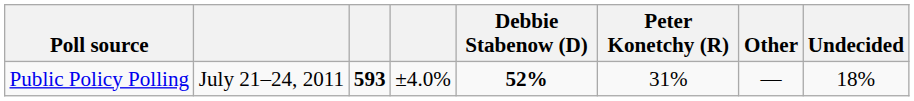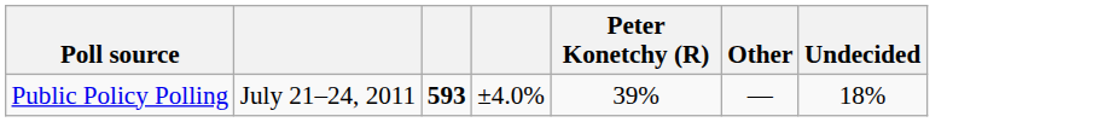 <table class="wikitable" style="text-align:center">
 <tr valign= bottom>
 <th>Poll source</th>
 <th></th>
 <th></th>
 <th></th>
-<th style="width:100px;">Debbie<br>Stabenow (D)</th>
 <th style="width:100px;">Peter<br>Konetchy (R)</th>
 <th>Other</th>
 <th>Undecided</th>
 </tr>
 <tr>
 <td align=left><a href='#'>Public Policy Polling</a></td>
 <td>July 21–24, 2011</td>
 <td><strong>593</strong></td>
 <td>±4.0%</td>
-<td><strong>52%</strong></td>
-<td>31%</td>
+<td>39%</td>
 <td>—</td>
 <td>18%</td>
 </tr>
 </table>
